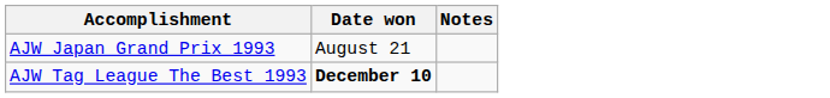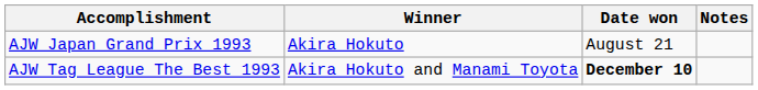 <table class="wikitable">
 <tr>
 <th>Accomplishment</th>
+<th>Winner</th>
 <th>Date won</th>
 <th>Notes</th>
 </tr>
 <tr>
 <td><a href='#'>AJW Japan Grand Prix 1993</a></td>
+<td><a href='#'>Akira Hokuto</a></td>
 <td>August 21</td>
 <td></td>
 </tr>
 <tr>
 <td><a href='#'>AJW Tag League The Best 1993</a></td>
+<td><a href='#'>Akira Hokuto</a> and <a href='#'>Manami Toyota</a></td>
 <td><strong>December 10</strong></td>
 <td></td>
 </tr>
 </table>
